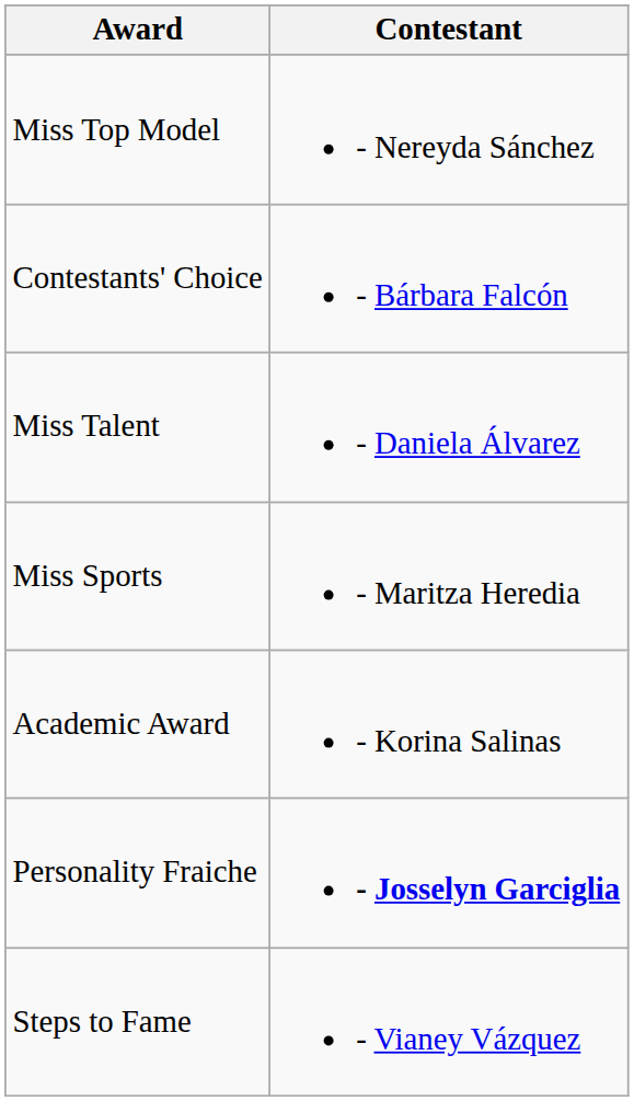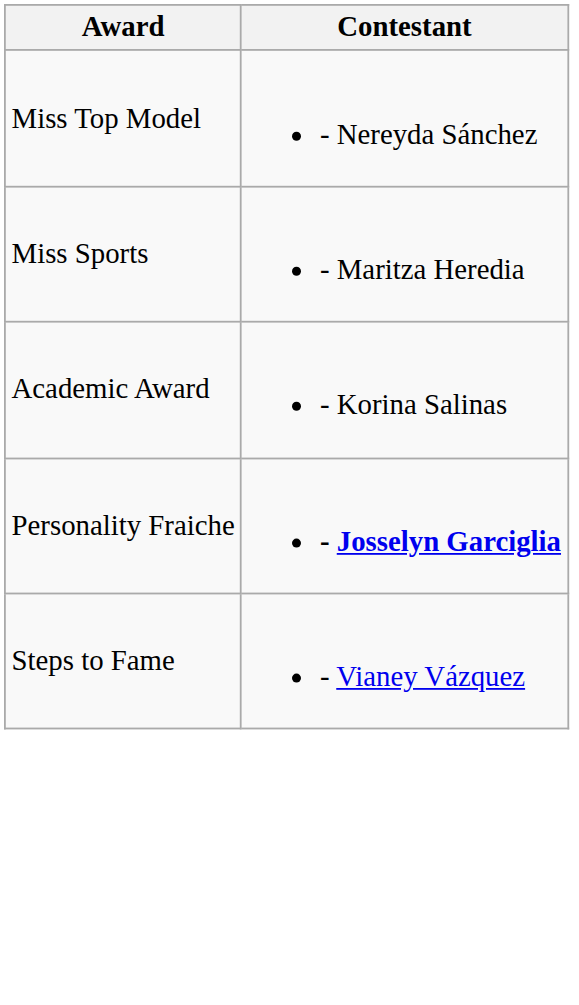 <table class="wikitable">
 <tr>
 <th>Award</th>
 <th>Contestant</th>
 </tr>
 <tr>
 <td>Miss Top Model</td>
 <td><br><ul><li> -  Nereyda Sánchez</li></ul></td>
-</tr>
-<tr>
-<td>Contestants' Choice</td>
-<td><br><ul><li> - <a href='#'>Bárbara Falcón</a></li></ul></td>
-</tr>
-<tr>
-<td>Miss Talent</td>
-<td><br><ul><li> - <a href='#'>Daniela Álvarez</a></li></ul></td>
 </tr>
 <tr>
 <td>Miss Sports</td>
 <td><br><ul><li> - Maritza Heredia</li></ul></td>
 </tr>
 <tr>
 <td>Academic Award</td>
 <td><br><ul><li> - Korina Salinas</li></ul></td>
 </tr>
 <tr>
 <td>Personality Fraiche</td>
 <td><strong><br><ul><li> - <a href='#'>Josselyn Garciglia</a></li></ul></strong></td>
 </tr>
 <tr>
 <td>Steps to Fame</td>
 <td><br><ul><li> - <a href='#'>Vianey Vázquez</a></li></ul></td>
 </tr>
 </table>
